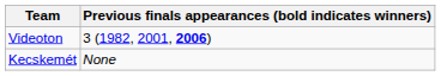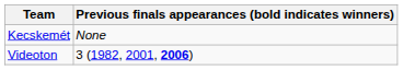 <table class="wikitable">
 <tr>
 <th>Team</th>
 <th>Previous finals appearances (bold indicates winners)</th>
 </tr>
 <tr>
+<td><a href='#'>Kecskemét</a></td>
+<td><em>None</em></td>
+</tr>
+<tr>
 <td><a href='#'>Videoton</a></td>
 <td>3 (<a href='#'>1982</a>, <a href='#'>2001</a>, <strong><a href='#'>2006</a></strong>)</td>
 </tr>
-<tr>
-<td><a href='#'>Kecskemét</a></td>
-<td><em>None</em></td>
-</tr>
 </table>
